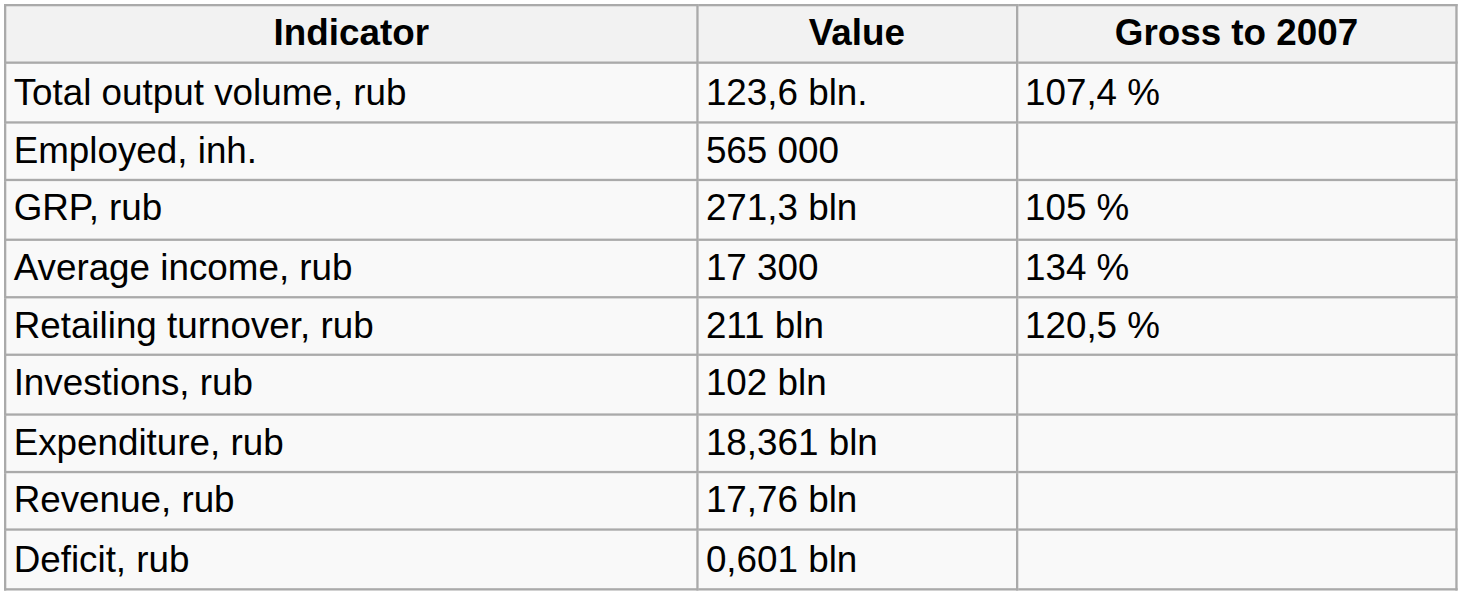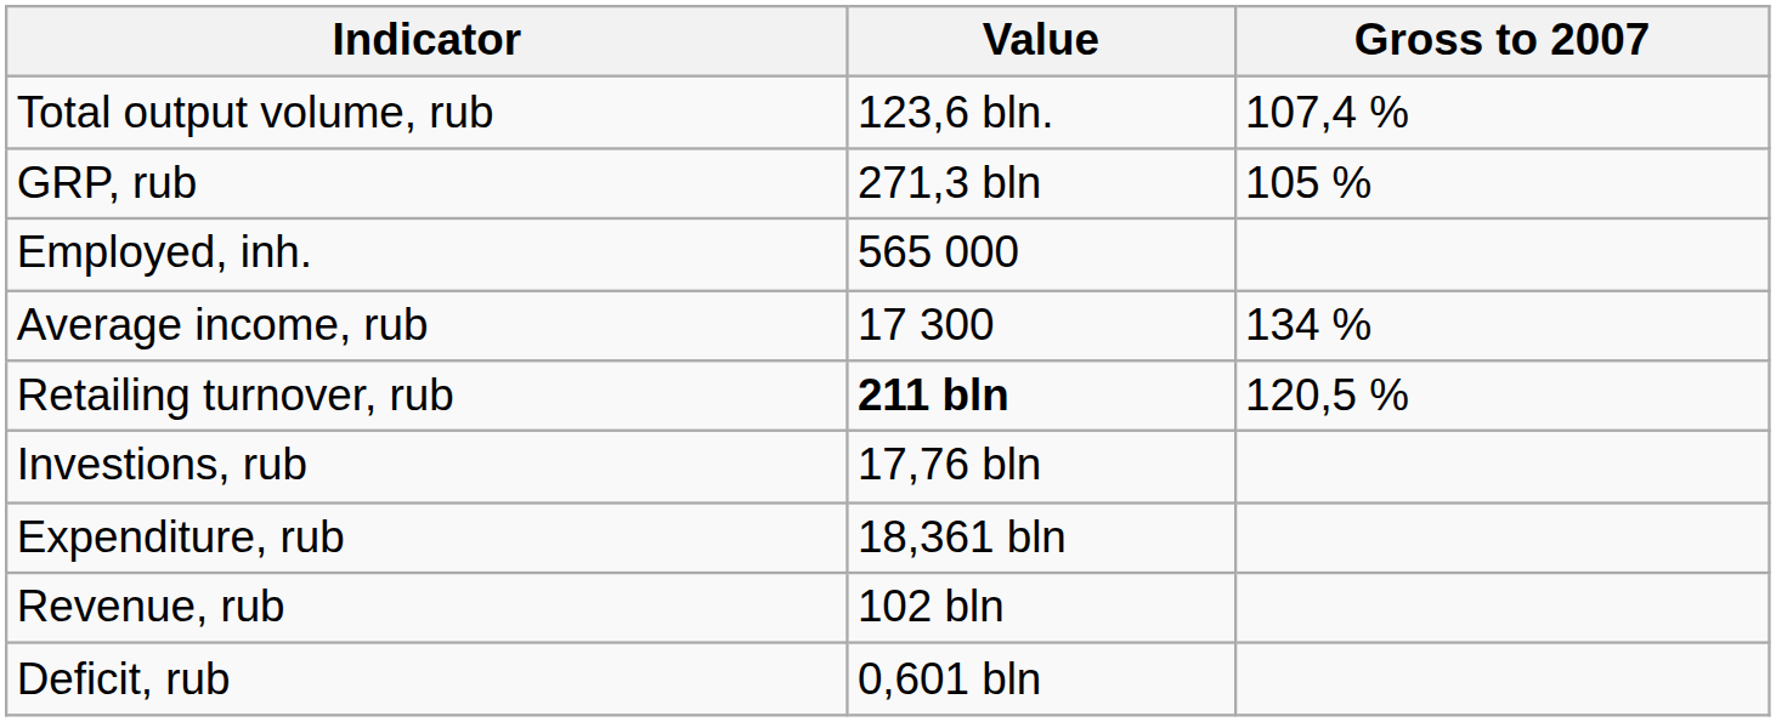 <table class="wikitable" style="width:50%; height:70px">
 <tr>
 <th>Indicator</th>
 <th>Value</th>
 <th>Gross to 2007</th>
 </tr>
 <tr>
 <td>Total output volume, rub</td>
 <td>123,6 bln.</td>
 <td>107,4 %</td>
 </tr>
 <tr>
+<td>GRP, rub</td>
+<td>271,3 bln</td>
+<td>105 %</td>
+</tr>
+<tr>
 <td>Employed, inh.</td>
 <td>565 000</td>
 <td></td>
-</tr>
-<tr>
-<td>GRP, rub</td>
-<td>271,3 bln</td>
-<td>105 %</td>
 </tr>
 <tr>
 <td>Average income, rub</td>
 <td>17 300 </td>
 <td>134 %</td>
 </tr>
 <tr>
 <td>Retailing turnover, rub</td>
-<td>211 bln</td>
+<td><strong>211 bln</strong></td>
 <td>120,5 %</td>
 </tr>
 <tr>
 <td>Investions, rub</td>
-<td>102 bln </td>
+<td>17,76 bln</td>
 <td></td>
 </tr>
 <tr>
 <td>Expenditure, rub</td>
 <td>18,361 bln</td>
 <td></td>
 </tr>
 <tr>
 <td>Revenue, rub</td>
-<td>17,76 bln</td>
+<td>102 bln </td>
 <td></td>
 </tr>
 <tr>
 <td>Deficit, rub</td>
 <td>0,601 bln</td>
 </tr>
 </table>
